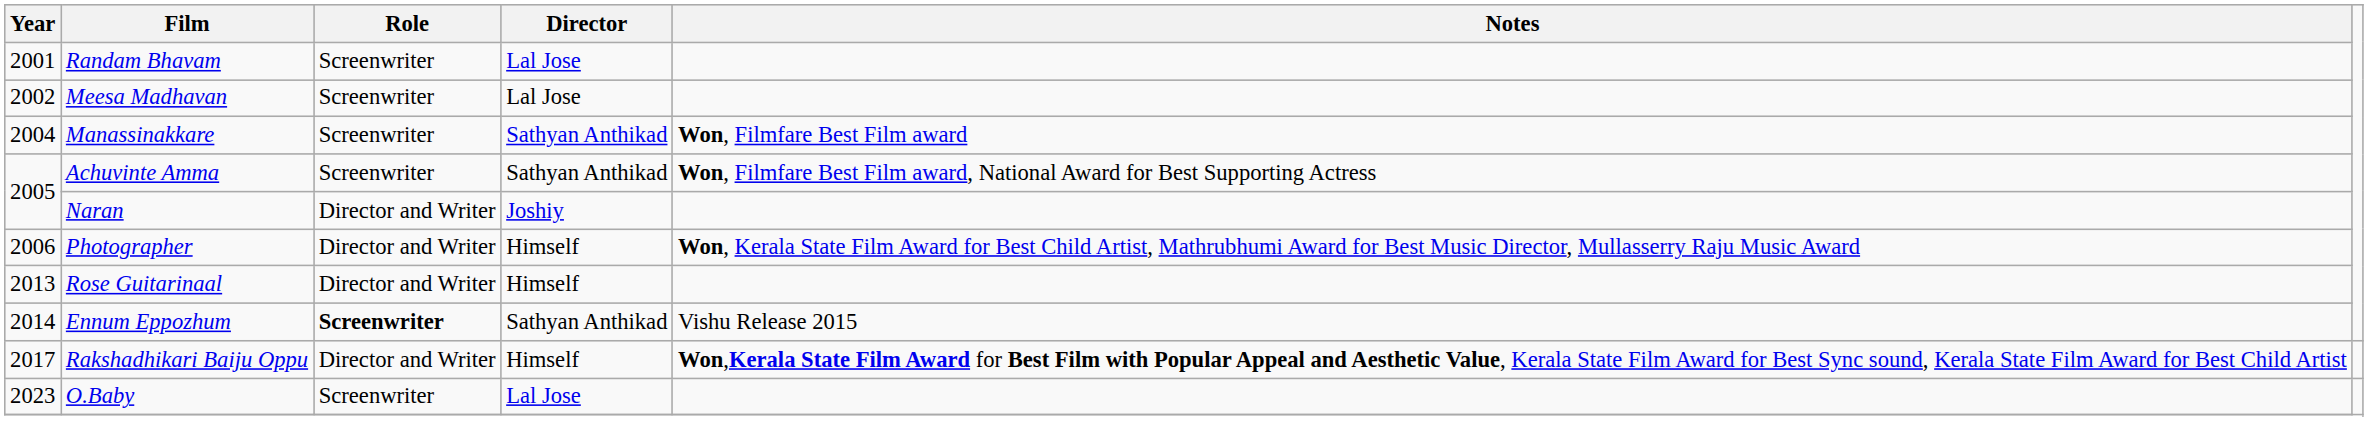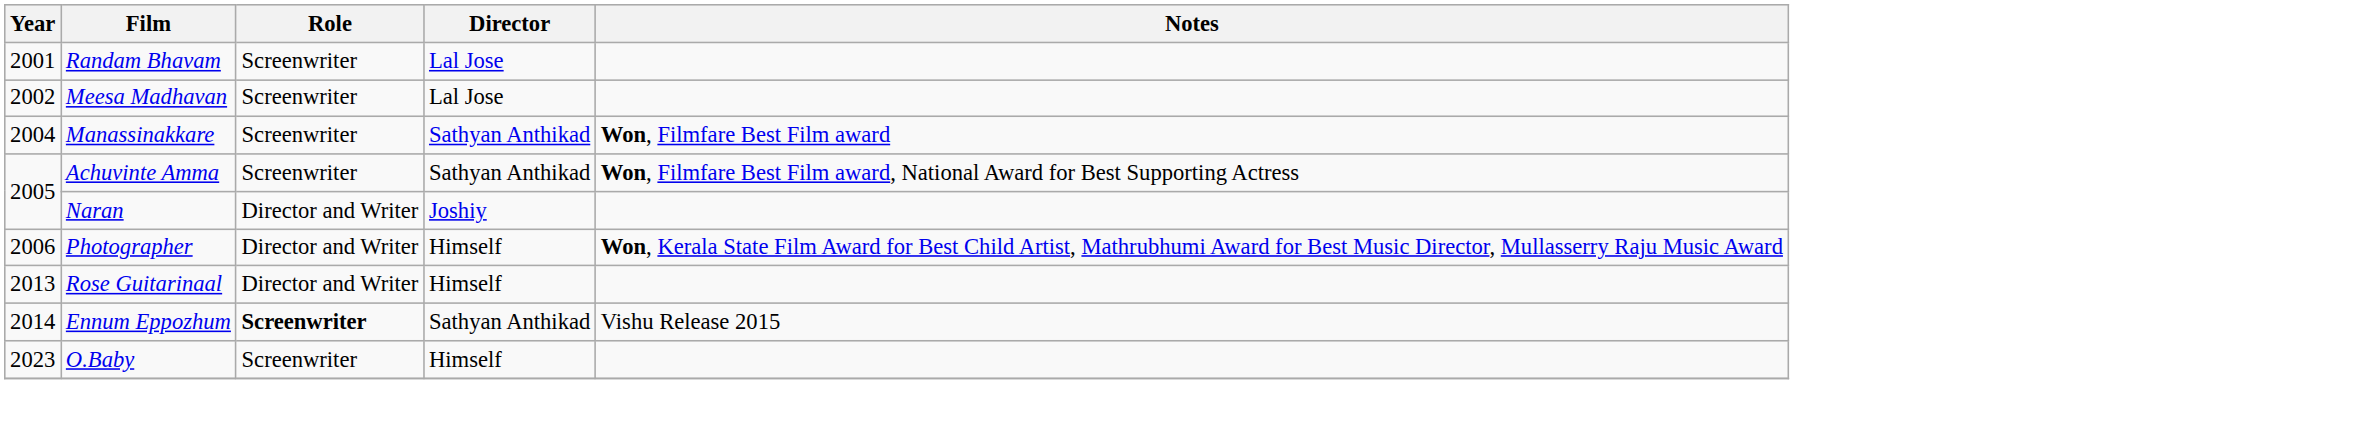 <table class="wikitable" style="font-size: 90%;">
 <tr>
 <th>Year</th>
 <th>Film</th>
 <th>Role</th>
 <th>Director</th>
 <th>Notes</th>
 </tr>
 <tr>
 <td>2001</td>
 <td><em><a href='#'>Randam Bhavam</a></em></td>
 <td>Screenwriter</td>
 <td><a href='#'>Lal Jose</a></td>
 <td></td>
 </tr>
 <tr>
 <td>2002</td>
 <td><em><a href='#'>Meesa Madhavan</a></em></td>
 <td>Screenwriter</td>
 <td>Lal Jose</td>
 <td></td>
 </tr>
 <tr>
 <td>2004</td>
 <td><em><a href='#'>Manassinakkare</a></em></td>
 <td>Screenwriter</td>
 <td><a href='#'>Sathyan Anthikad</a></td>
 <td><strong>Won</strong>, <a href='#'>Filmfare Best Film award</a></td>
 </tr>
 <tr>
 <td rowspan=2>2005</td>
 <td><em><a href='#'>Achuvinte Amma</a></em></td>
 <td>Screenwriter</td>
 <td>Sathyan Anthikad</td>
 <td><strong>Won</strong>, <a href='#'>Filmfare Best Film award</a>, National Award for Best Supporting Actress</td>
 </tr>
 <tr>
 <td><em><a href='#'>Naran</a></em></td>
 <td>Director and Writer</td>
 <td><a href='#'>Joshiy</a></td>
 <td></td>
 </tr>
 <tr>
 <td>2006</td>
 <td><em><a href='#'>Photographer</a></em></td>
 <td>Director and Writer</td>
 <td>Himself</td>
 <td><strong>Won</strong>, <a href='#'>Kerala State Film Award for Best Child Artist</a>, <a href='#'>Mathrubhumi Award for Best Music Director</a>, <a href='#'>Mullasserry Raju Music Award</a></td>
 </tr>
 <tr>
 <td>2013</td>
 <td><em><a href='#'>Rose Guitarinaal</a></em></td>
 <td>Director and Writer</td>
 <td>Himself</td>
 <td></td>
 </tr>
 <tr>
 <td>2014</td>
 <td><em><a href='#'>Ennum Eppozhum</a></em></td>
 <td><strong>Screenwriter</strong></td>
 <td>Sathyan Anthikad</td>
 <td>Vishu Release 2015</td>
 </tr>
 <tr>
-<td>2017</td>
-<td><em><a href='#'>Rakshadhikari Baiju Oppu</a></em></td>
-<td>Director and Writer</td>
-<td>Himself</td>
-<td><strong>Won</strong>,<strong><a href='#'>Kerala State Film Award</a></strong> for <strong>Best Film with Popular Appeal and Aesthetic Value</strong>,  <a href='#'>Kerala State Film Award for Best Sync sound</a>,  <a href='#'>Kerala State Film Award for Best Child Artist</a></td>
-<td></td>
-</tr>
-<tr>
 <td>2023</td>
 <td><em><a href='#'>O.Baby</a></em></td>
 <td>Screenwriter</td>
-<td><a href='#'>Lal Jose</a></td>
+<td>Himself</td>
 <td></td>
 </tr>
 <tr>
 </tr>
 </table>
